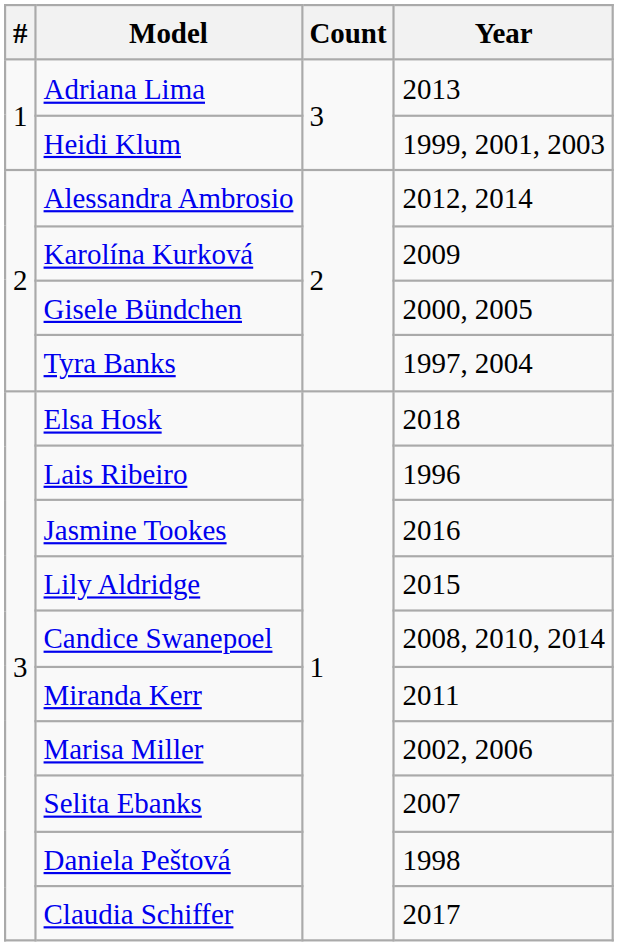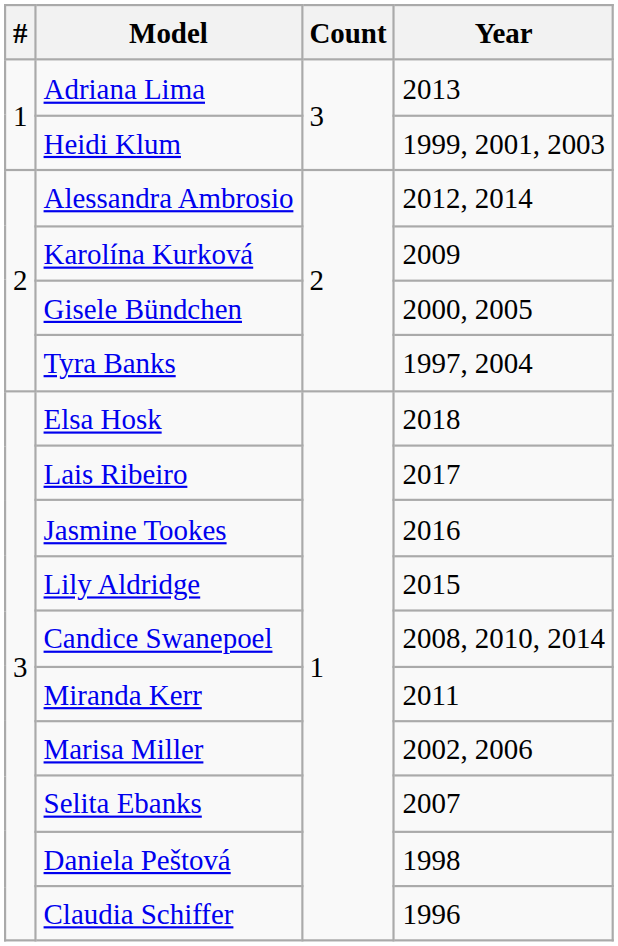 <table class="wikitable sortable">
 <tr>
 <th><small>#</small></th>
 <th><small>Model</small></th>
 <th><small>Count</small></th>
 <th><small>Year</small></th>
 </tr>
 <tr>
 <td rowspan="2"><small>1</small></td>
 <td><small> <a href='#'>Adriana Lima</a></small></td>
 <td rowspan="2"><small>3</small></td>
 <td><small>2013</small></td>
 </tr>
 <tr>
 <td><small> <a href='#'>Heidi Klum</a></small></td>
 <td><small>1999, 2001, 2003</small></td>
 </tr>
 <tr>
 <td rowspan="4"><small>2</small></td>
 <td><small> <a href='#'>Alessandra Ambrosio</a></small></td>
 <td rowspan="4"><small>2</small></td>
 <td><small>2012, 2014</small></td>
 </tr>
 <tr>
 <td><small> <a href='#'>Karolína Kurková</a></small></td>
 <td><small>2009</small></td>
 </tr>
 <tr>
 <td><small> <a href='#'>Gisele Bündchen</a></small></td>
 <td><small>2000, 2005</small></td>
 </tr>
 <tr>
 <td><small> <a href='#'>Tyra Banks</a></small></td>
 <td><small>1997, 2004</small></td>
 </tr>
 <tr>
 <td rowspan="10"><small>3</small></td>
 <td><small> <a href='#'>Elsa Hosk</a></small></td>
 <td rowspan="10"><small>1</small></td>
 <td><small>2018</small></td>
 </tr>
 <tr>
 <td><small> <a href='#'>Lais Ribeiro</a></small></td>
-<td><small>1996</small></td>
+<td><small>2017</small></td>
 </tr>
 <tr>
 <td><small> <a href='#'>Jasmine Tookes</a></small></td>
 <td><small>2016</small></td>
 </tr>
 <tr>
 <td><small> <a href='#'>Lily Aldridge</a></small></td>
 <td><small>2015</small></td>
 </tr>
 <tr>
 <td><small> <a href='#'>Candice Swanepoel</a></small></td>
 <td><small>2008, 2010, 2014</small></td>
 </tr>
 <tr>
 <td><small> <a href='#'>Miranda Kerr</a></small></td>
 <td><small>2011</small></td>
 </tr>
 <tr>
 <td><small> <a href='#'>Marisa Miller</a></small></td>
 <td><small>2002, 2006</small></td>
 </tr>
 <tr>
 <td><small> <a href='#'>Selita Ebanks</a></small></td>
 <td><small>2007</small></td>
 </tr>
 <tr>
 <td><small> <a href='#'>Daniela Peštová</a></small></td>
 <td><small>1998</small></td>
 </tr>
 <tr>
 <td><small> <a href='#'>Claudia Schiffer</a></small></td>
-<td><small>2017</small></td>
+<td><small>1996</small></td>
 </tr>
 </table>
